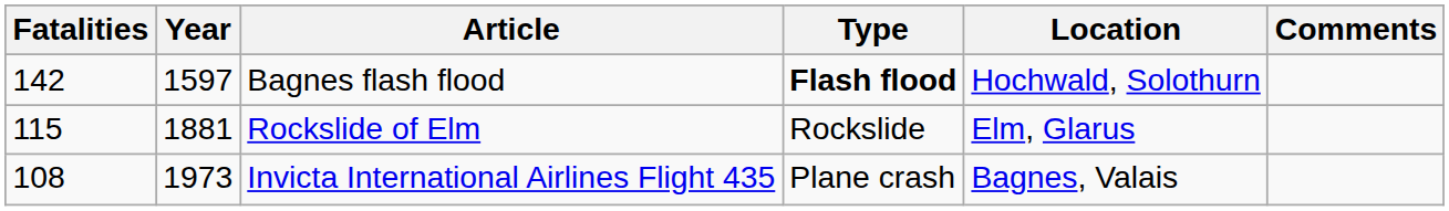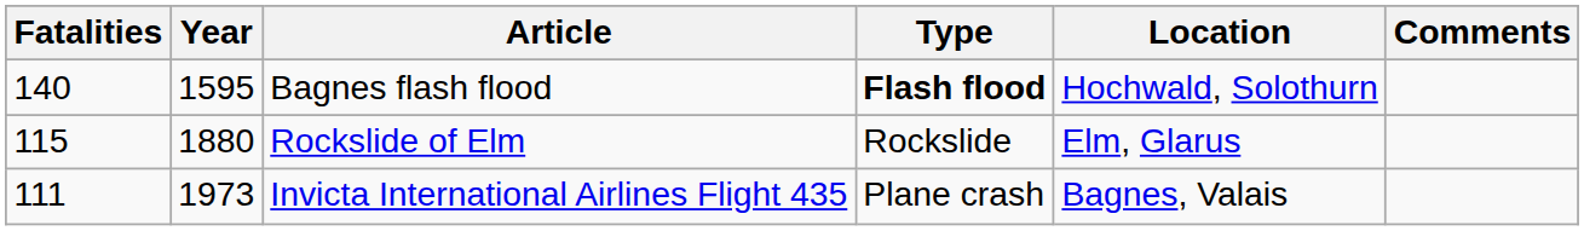 <table class="wikitable sortable sticky-header" style=text-align:left" style="margin:1em auto;">
 <tr>
 <th data-sort-type="number">Fatalities</th>
 <th>Year</th>
 <th>Article</th>
 <th>Type</th>
 <th>Location</th>
 <th>Comments</th>
 </tr>
 <tr>
-<td>142</td>
-<td>1597</td>
+<td>140</td>
+<td>1595</td>
 <td>Bagnes flash flood</td>
 <td><strong>Flash flood</strong></td>
 <td><a href='#'>Hochwald</a>, <a href='#'>Solothurn</a></td>
 <td></td>
 </tr>
 <tr>
 <td>115</td>
-<td>1881</td>
+<td>1880</td>
 <td><a href='#'>Rockslide of Elm</a></td>
 <td>Rockslide</td>
 <td><a href='#'>Elm</a>, <a href='#'>Glarus</a></td>
 <td></td>
 </tr>
 <tr>
-<td>108</td>
+<td>111</td>
 <td>1973</td>
 <td><a href='#'>Invicta International Airlines Flight 435</a></td>
 <td>Plane crash</td>
 <td><a href='#'>Bagnes</a>, Valais</td>
 <td></td>
 </tr>
 </table>
